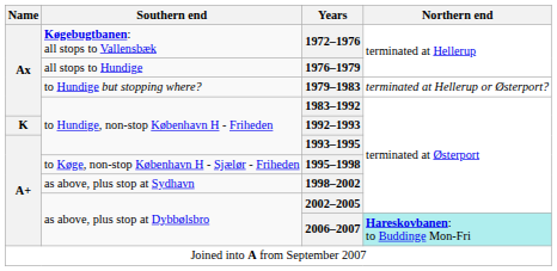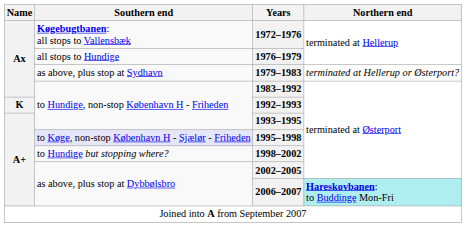 <table class=wikitable>
 <tr>
 <th>Name</th>
 <th>Southern end</th>
 <th>Years</th>
 <th>Northern end</th>
 </tr>
 <tr>
 <th rowspan=4>Ax</th>
 <td><strong><a href='#'>Køgebugtbanen</a></strong>:<br> all stops to <a href='#'>Vallensbæk</a></td>
 <th>1972–1976</th>
 <td style="background:white" rowspan=2>terminated at <a href='#'>Hellerup</a></td>
 </tr>
 <tr>
 <td>all stops to <a href='#'>Hundige</a></td>
 <th>1976–1979</th>
 </tr>
 <tr>
-<td>to <a href='#'>Hundige</a> <em>but stopping where?</em></td>
+<td>as above, plus stop at <a href='#'>Sydhavn</a></td>
 <th>1979–1983</th>
 <td style="background:white"><em>terminated at Hellerup or Østerport?</em></td>
 </tr>
 <tr>
 <td rowspan=3>to <a href='#'>Hundige</a>, non-stop <a href='#'>København H</a> - <a href='#'>Friheden</a></td>
 <th>1983–1992</th>
 <td rowspan=6 style="background:white">terminated at <a href='#'>Østerport</a></td>
 </tr>
 <tr>
 <th>K</th>
 <th>1992–1993</th>
 </tr>
 <tr>
 <th rowspan=5>A+</th>
 <th>1993–1995</th>
 </tr>
 <tr>
-<td>to <a href='#'>Køge</a>, non-stop <a href='#'>København H</a> - <a href='#'>Sjælør</a> - <a href='#'>Friheden</a></td>
+<td style="background: lavender;">to <a href='#'>Køge</a>, non-stop <a href='#'>København H</a> - <a href='#'>Sjælør</a> - <a href='#'>Friheden</a></td>
 <th>1995–1998</th>
 </tr>
 <tr>
-<td>as above, plus stop at <a href='#'>Sydhavn</a></td>
+<td>to <a href='#'>Hundige</a> <em>but stopping where?</em></td>
 <th>1998–2002</th>
 </tr>
 <tr>
 <td rowspan=2>as above, plus stop at <a href='#'>Dybbølsbro</a></td>
 <th> 2002–2005</th>
 </tr>
 <tr>
 <th>2006–2007</th>
 <td style="background: paleturquoise;"><strong><a href='#'>Hareskovbanen</a></strong>:<br> to <a href='#'>Buddinge</a> Mon-Fri</td>
 </tr>
 <tr>
 <td colspan=4 style="background:white" align=center>Joined into <strong>A</strong> from September 2007</td>
 </tr>
 </table>
